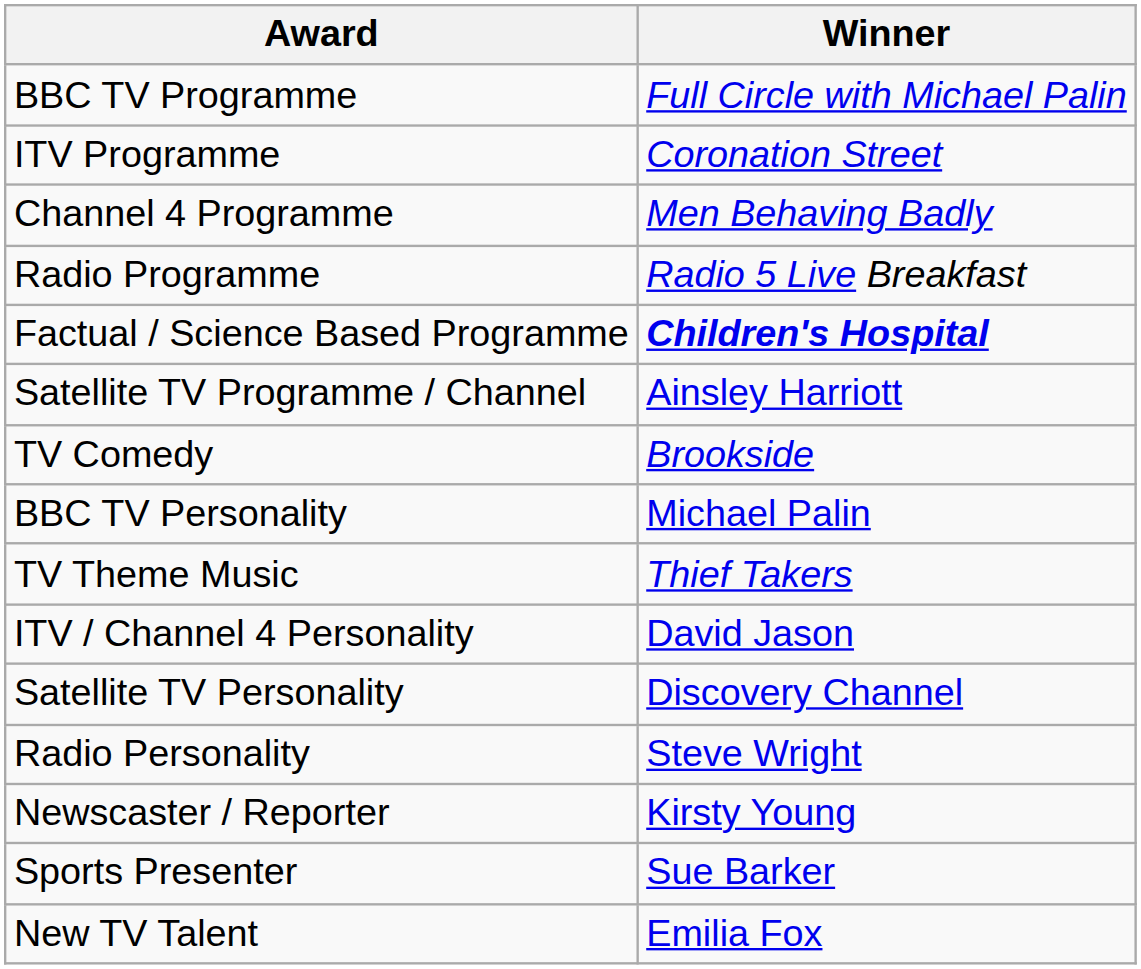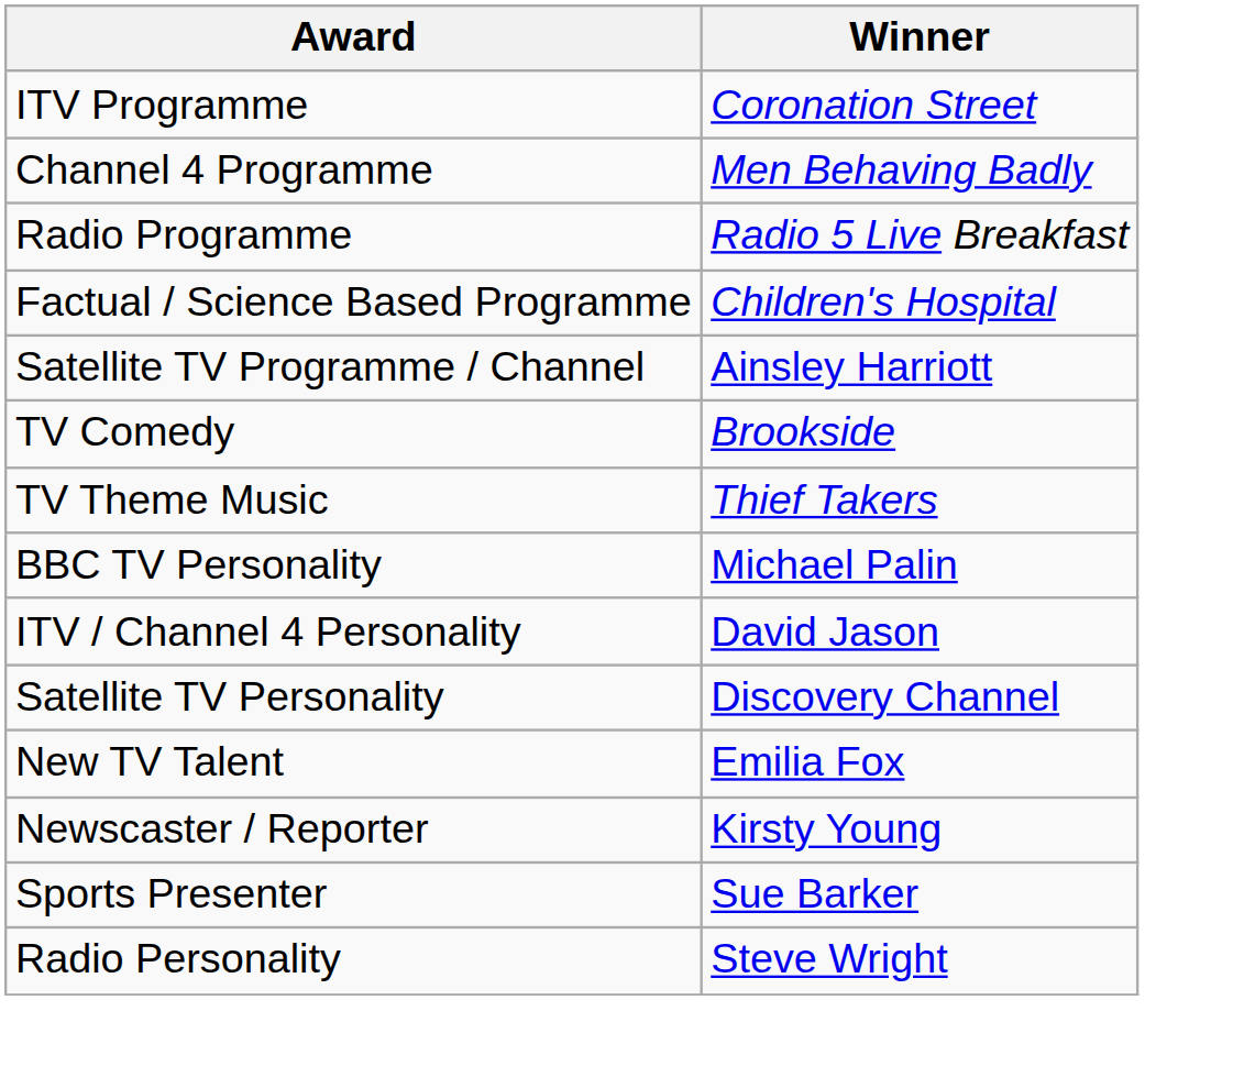 <table class="wikitable">
 <tr>
 <th>Award</th>
 <th>Winner</th>
-</tr>
-<tr>
-<td>BBC TV Programme</td>
-<td><em><a href='#'>Full Circle with Michael Palin</a></em></td>
 </tr>
 <tr>
 <td>ITV Programme</td>
 <td><em><a href='#'>Coronation Street</a></em></td>
 </tr>
 <tr>
 <td>Channel 4 Programme</td>
 <td><em><a href='#'>Men Behaving Badly</a></em></td>
 </tr>
 <tr>
 <td>Radio Programme</td>
 <td><em><a href='#'>Radio 5 Live</a> Breakfast</em></td>
 </tr>
 <tr>
 <td>Factual / Science Based Programme</td>
-<td><strong><em><a href='#'>Children's Hospital</a></em></strong></td>
+<td><em><a href='#'>Children's Hospital</a></em></td>
 </tr>
 <tr>
 <td>Satellite TV Programme / Channel</td>
 <td><a href='#'>Ainsley Harriott</a></td>
 </tr>
 <tr>
 <td>TV Comedy</td>
 <td><em><a href='#'>Brookside</a></em></td>
 </tr>
 <tr>
+<td>TV Theme Music</td>
+<td><em><a href='#'>Thief Takers</a></em></td>
+</tr>
+<tr>
 <td>BBC TV Personality</td>
 <td><a href='#'>Michael Palin</a></td>
-</tr>
-<tr>
-<td>TV Theme Music</td>
-<td><em><a href='#'>Thief Takers</a></em></td>
 </tr>
 <tr>
 <td>ITV / Channel 4 Personality</td>
 <td><a href='#'>David Jason</a></td>
 </tr>
 <tr>
 <td>Satellite TV Personality</td>
 <td><a href='#'>Discovery Channel</a></td>
 </tr>
 <tr>
-<td>Radio Personality</td>
-<td><a href='#'>Steve Wright</a></td>
+<td>New TV Talent</td>
+<td><a href='#'>Emilia Fox</a></td>
 </tr>
 <tr>
 <td>Newscaster / Reporter</td>
 <td><a href='#'>Kirsty Young</a></td>
 </tr>
 <tr>
 <td>Sports Presenter</td>
 <td><a href='#'>Sue Barker</a></td>
 </tr>
 <tr>
-<td>New TV Talent</td>
-<td><a href='#'>Emilia Fox</a></td>
+<td>Radio Personality</td>
+<td><a href='#'>Steve Wright</a></td>
 </tr>
 </table>
